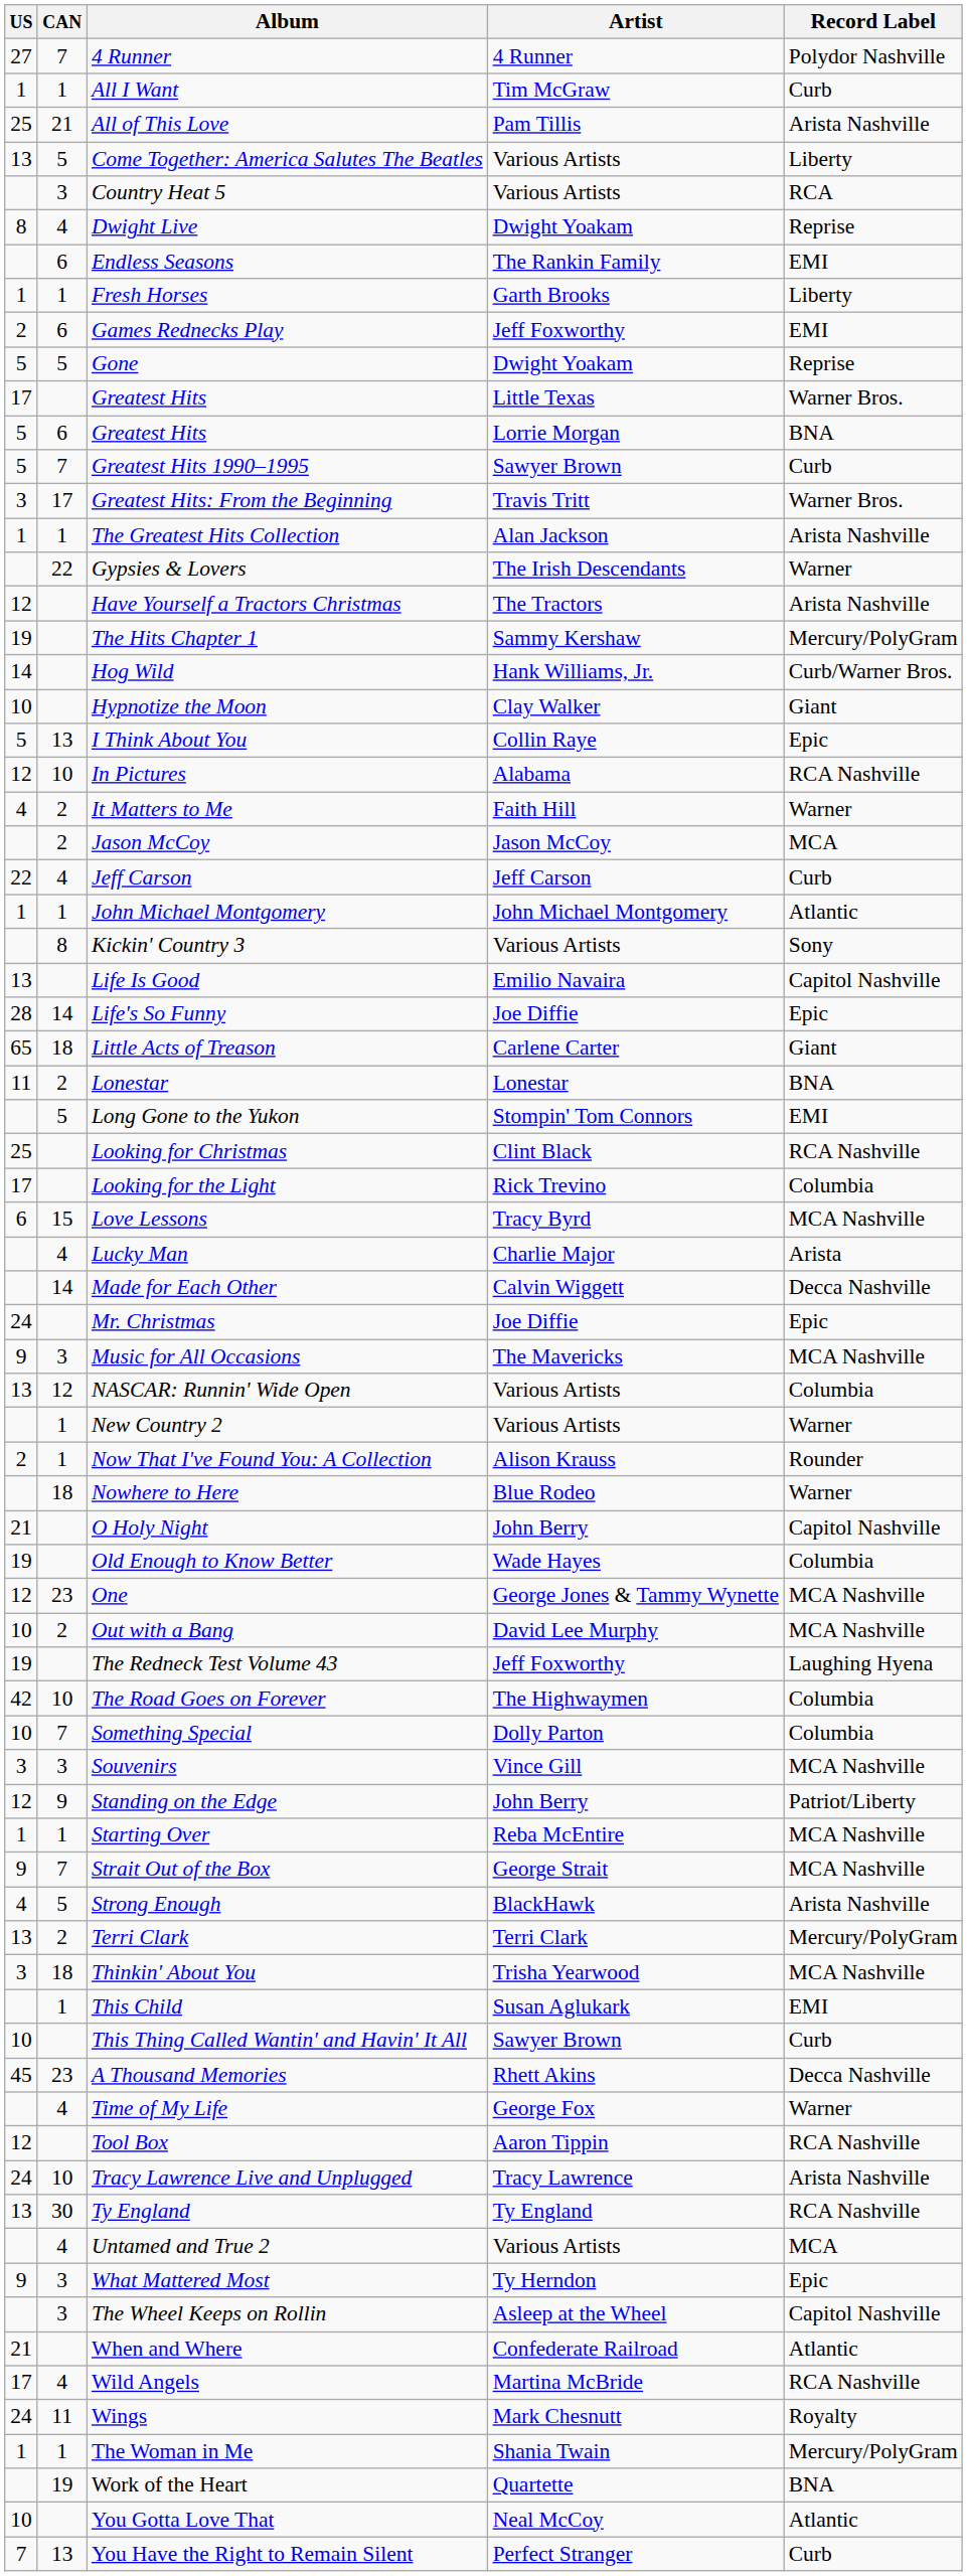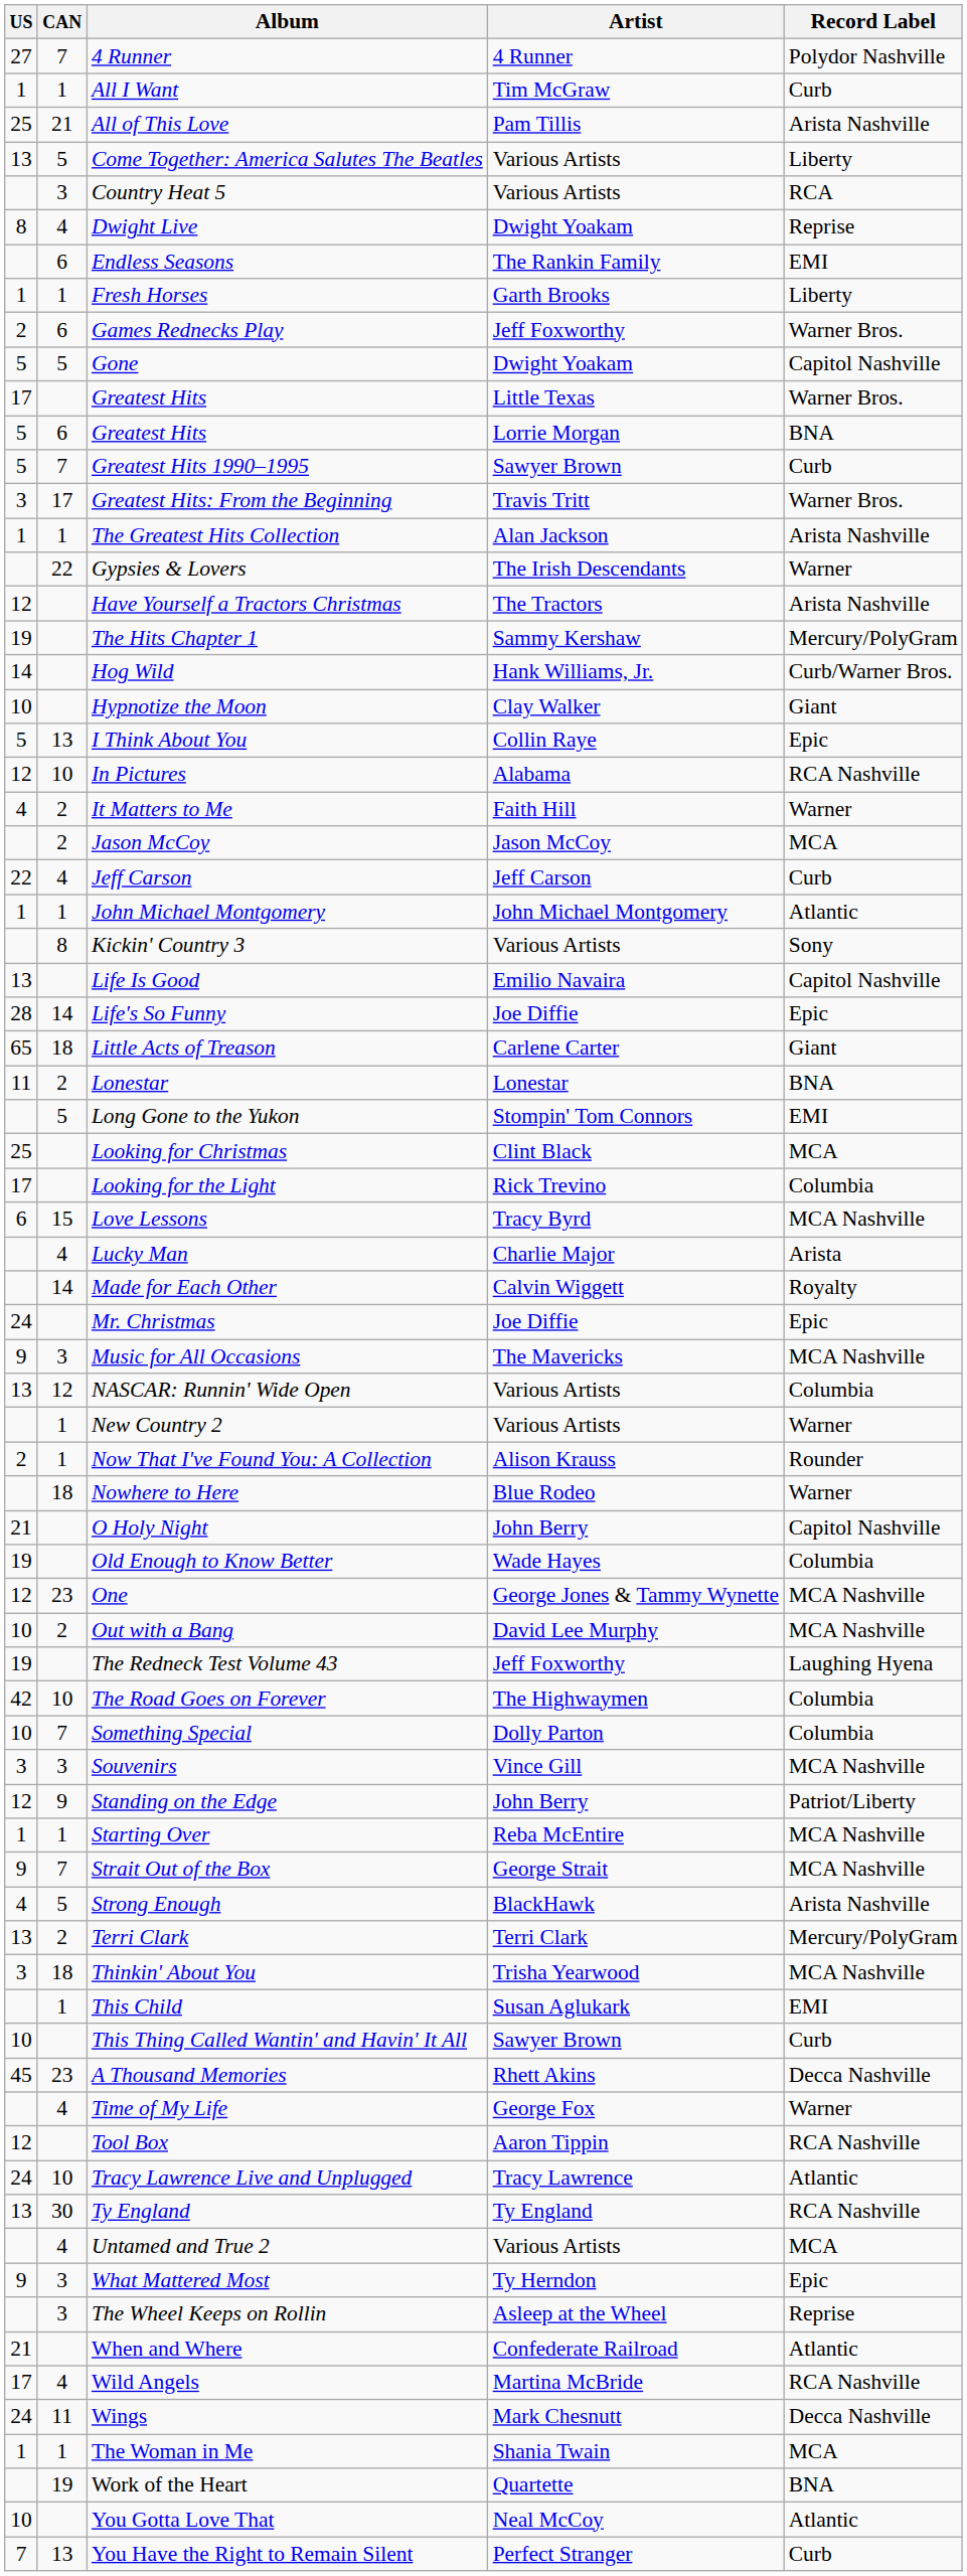 <table class="wikitable sortable">
 <tr>
 <th><small>US</small></th>
 <th><small>CAN</small></th>
 <th>Album</th>
 <th>Artist</th>
 <th>Record Label</th>
 </tr>
 <tr>
 <td align="center">27</td>
 <td align="center">7</td>
 <td><em><a href='#'>4 Runner</a></em></td>
 <td><a href='#'>4 Runner</a></td>
 <td>Polydor Nashville</td>
 </tr>
 <tr>
 <td align="center">1</td>
 <td align="center">1</td>
 <td><em><a href='#'>All I Want</a></em></td>
 <td><a href='#'>Tim McGraw</a></td>
 <td>Curb</td>
 </tr>
 <tr>
 <td align="center">25</td>
 <td align="center">21</td>
 <td><em><a href='#'>All of This Love</a></em></td>
 <td><a href='#'>Pam Tillis</a></td>
 <td>Arista Nashville</td>
 </tr>
 <tr>
 <td align="center">13</td>
 <td align="center">5</td>
 <td><em><a href='#'>Come Together: America Salutes The Beatles</a></em></td>
 <td>Various Artists</td>
 <td>Liberty</td>
 </tr>
 <tr>
 <td align="center"></td>
 <td align="center">3</td>
 <td><em>Country Heat 5</em></td>
 <td>Various Artists</td>
 <td>RCA</td>
 </tr>
 <tr>
 <td align="center">8</td>
 <td align="center">4</td>
 <td><em><a href='#'>Dwight Live</a></em></td>
 <td><a href='#'>Dwight Yoakam</a></td>
 <td>Reprise</td>
 </tr>
 <tr>
 <td align="center"></td>
 <td align="center">6</td>
 <td><em><a href='#'>Endless Seasons</a></em></td>
 <td><a href='#'>The Rankin Family</a></td>
 <td>EMI</td>
 </tr>
 <tr>
 <td align="center">1</td>
 <td align="center">1</td>
 <td><em><a href='#'>Fresh Horses</a></em></td>
 <td><a href='#'>Garth Brooks</a></td>
 <td>Liberty</td>
 </tr>
 <tr>
 <td align="center">2</td>
 <td align="center">6</td>
 <td><em><a href='#'>Games Rednecks Play</a></em></td>
 <td><a href='#'>Jeff Foxworthy</a></td>
-<td>EMI</td>
+<td>Warner Bros.</td>
 </tr>
 <tr>
 <td align="center">5</td>
 <td align="center">5</td>
 <td><em><a href='#'>Gone</a></em></td>
 <td><a href='#'>Dwight Yoakam</a></td>
-<td>Reprise</td>
+<td>Capitol Nashville</td>
 </tr>
 <tr>
 <td align="center">17</td>
 <td align="center"></td>
 <td><em><a href='#'>Greatest Hits</a></em></td>
 <td><a href='#'>Little Texas</a></td>
 <td>Warner Bros.</td>
 </tr>
 <tr>
 <td align="center">5</td>
 <td align="center">6</td>
 <td><em><a href='#'>Greatest Hits</a></em></td>
 <td><a href='#'>Lorrie Morgan</a></td>
 <td>BNA</td>
 </tr>
 <tr>
 <td align="center">5</td>
 <td align="center">7</td>
 <td><em><a href='#'>Greatest Hits 1990–1995</a></em></td>
 <td><a href='#'>Sawyer Brown</a></td>
 <td>Curb</td>
 </tr>
 <tr>
 <td align="center">3</td>
 <td align="center">17</td>
 <td><em><a href='#'>Greatest Hits: From the Beginning</a></em></td>
 <td><a href='#'>Travis Tritt</a></td>
 <td>Warner Bros.</td>
 </tr>
 <tr>
 <td align="center">1</td>
 <td align="center">1</td>
 <td><em><a href='#'>The Greatest Hits Collection</a></em></td>
 <td><a href='#'>Alan Jackson</a></td>
 <td>Arista Nashville</td>
 </tr>
 <tr>
 <td align="center"></td>
 <td align="center">22</td>
 <td><em>Gypsies & Lovers</em></td>
 <td><a href='#'>The Irish Descendants</a></td>
 <td>Warner</td>
 </tr>
 <tr>
 <td align="center">12</td>
 <td align="center"></td>
 <td><em><a href='#'>Have Yourself a Tractors Christmas</a></em></td>
 <td><a href='#'>The Tractors</a></td>
 <td>Arista Nashville</td>
 </tr>
 <tr>
 <td align="center">19</td>
 <td align="center"></td>
 <td><em><a href='#'>The Hits Chapter 1</a></em></td>
 <td><a href='#'>Sammy Kershaw</a></td>
 <td>Mercury/PolyGram</td>
 </tr>
 <tr>
 <td align="center">14</td>
 <td align="center"></td>
 <td><em><a href='#'>Hog Wild</a></em></td>
 <td><a href='#'>Hank Williams, Jr.</a></td>
 <td>Curb/Warner Bros.</td>
 </tr>
 <tr>
 <td align="center">10</td>
 <td align="center"></td>
 <td><em><a href='#'>Hypnotize the Moon</a></em></td>
 <td><a href='#'>Clay Walker</a></td>
 <td>Giant</td>
 </tr>
 <tr>
 <td align="center">5</td>
 <td align="center">13</td>
 <td><em><a href='#'>I Think About You</a></em></td>
 <td><a href='#'>Collin Raye</a></td>
 <td>Epic</td>
 </tr>
 <tr>
 <td align="center">12</td>
 <td align="center">10</td>
 <td><em><a href='#'>In Pictures</a></em></td>
 <td><a href='#'>Alabama</a></td>
 <td>RCA Nashville</td>
 </tr>
 <tr>
 <td align="center">4</td>
 <td align="center">2</td>
 <td><em><a href='#'>It Matters to Me</a></em></td>
 <td><a href='#'>Faith Hill</a></td>
 <td>Warner</td>
 </tr>
 <tr>
 <td align="center"></td>
 <td align="center">2</td>
 <td><em><a href='#'>Jason McCoy</a></em></td>
 <td><a href='#'>Jason McCoy</a></td>
 <td>MCA</td>
 </tr>
 <tr>
 <td align="center">22</td>
 <td align="center">4</td>
 <td><em><a href='#'>Jeff Carson</a></em></td>
 <td><a href='#'>Jeff Carson</a></td>
 <td>Curb</td>
 </tr>
 <tr>
 <td align="center">1</td>
 <td align="center">1</td>
 <td><em><a href='#'>John Michael Montgomery</a></em></td>
 <td><a href='#'>John Michael Montgomery</a></td>
 <td>Atlantic</td>
 </tr>
 <tr>
 <td align="center"></td>
 <td align="center">8</td>
 <td><em>Kickin' Country 3</em></td>
 <td>Various Artists</td>
 <td>Sony</td>
 </tr>
 <tr>
 <td align="center">13</td>
 <td align="center"></td>
 <td><em><a href='#'>Life Is Good</a></em></td>
 <td><a href='#'>Emilio Navaira</a></td>
 <td>Capitol Nashville</td>
 </tr>
 <tr>
 <td align="center">28</td>
 <td align="center">14</td>
 <td><em><a href='#'>Life's So Funny</a></em></td>
 <td><a href='#'>Joe Diffie</a></td>
 <td>Epic</td>
 </tr>
 <tr>
 <td align="center">65</td>
 <td align="center">18</td>
 <td><em><a href='#'>Little Acts of Treason</a></em></td>
 <td><a href='#'>Carlene Carter</a></td>
 <td>Giant</td>
 </tr>
 <tr>
 <td align="center">11</td>
 <td align="center">2</td>
 <td><em><a href='#'>Lonestar</a></em></td>
 <td><a href='#'>Lonestar</a></td>
 <td>BNA</td>
 </tr>
 <tr>
 <td align="center"></td>
 <td align="center">5</td>
 <td><em>Long Gone to the Yukon</em></td>
 <td><a href='#'>Stompin' Tom Connors</a></td>
 <td>EMI</td>
 </tr>
 <tr>
 <td align="center">25</td>
 <td align="center"></td>
 <td><em><a href='#'>Looking for Christmas</a></em></td>
 <td><a href='#'>Clint Black</a></td>
-<td>RCA Nashville</td>
+<td>MCA</td>
 </tr>
 <tr>
 <td align="center">17</td>
 <td align="center"></td>
 <td><em><a href='#'>Looking for the Light</a></em></td>
 <td><a href='#'>Rick Trevino</a></td>
 <td>Columbia</td>
 </tr>
 <tr>
 <td align="center">6</td>
 <td align="center">15</td>
 <td><em><a href='#'>Love Lessons</a></em></td>
 <td><a href='#'>Tracy Byrd</a></td>
 <td>MCA Nashville</td>
 </tr>
 <tr>
 <td align="center"></td>
 <td align="center">4</td>
 <td><em><a href='#'>Lucky Man</a></em></td>
 <td><a href='#'>Charlie Major</a></td>
 <td>Arista</td>
 </tr>
 <tr>
 <td align="center"></td>
 <td align="center">14</td>
 <td><em><a href='#'>Made for Each Other</a></em></td>
 <td><a href='#'>Calvin Wiggett</a></td>
-<td>Decca Nashville</td>
+<td>Royalty</td>
 </tr>
 <tr>
 <td align="center">24</td>
 <td align="center"></td>
 <td><em><a href='#'>Mr. Christmas</a></em></td>
 <td><a href='#'>Joe Diffie</a></td>
 <td>Epic</td>
 </tr>
 <tr>
 <td align="center">9</td>
 <td align="center">3</td>
 <td><em><a href='#'>Music for All Occasions</a></em></td>
 <td><a href='#'>The Mavericks</a></td>
 <td>MCA Nashville</td>
 </tr>
 <tr>
 <td align="center">13</td>
 <td align="center">12</td>
 <td><em>NASCAR: Runnin' Wide Open</em></td>
 <td>Various Artists</td>
 <td>Columbia</td>
 </tr>
 <tr>
 <td align="center"></td>
 <td align="center">1</td>
 <td><em>New Country 2</em></td>
 <td>Various Artists</td>
 <td>Warner</td>
 </tr>
 <tr>
 <td align="center">2</td>
 <td align="center">1</td>
 <td><em><a href='#'>Now That I've Found You: A Collection</a></em></td>
 <td><a href='#'>Alison Krauss</a></td>
 <td>Rounder</td>
 </tr>
 <tr>
 <td align="center"></td>
 <td align="center">18</td>
 <td><em><a href='#'>Nowhere to Here</a></em></td>
 <td><a href='#'>Blue Rodeo</a></td>
 <td>Warner</td>
 </tr>
 <tr>
 <td align="center">21</td>
 <td align="center"></td>
 <td><em><a href='#'>O Holy Night</a></em></td>
 <td><a href='#'>John Berry</a></td>
 <td>Capitol Nashville</td>
 </tr>
 <tr>
 <td align="center">19</td>
 <td align="center"></td>
 <td><em><a href='#'>Old Enough to Know Better</a></em></td>
 <td><a href='#'>Wade Hayes</a></td>
 <td>Columbia</td>
 </tr>
 <tr>
 <td align="center">12</td>
 <td align="center">23</td>
 <td><em><a href='#'>One</a></em></td>
 <td><a href='#'>George Jones</a> & <a href='#'>Tammy Wynette</a></td>
 <td>MCA Nashville</td>
 </tr>
 <tr>
 <td align="center">10</td>
 <td align="center">2</td>
 <td><em><a href='#'>Out with a Bang</a></em></td>
 <td><a href='#'>David Lee Murphy</a></td>
 <td>MCA Nashville</td>
 </tr>
 <tr>
 <td align="center">19</td>
 <td align="center"></td>
 <td><em>The Redneck Test Volume 43</em></td>
 <td><a href='#'>Jeff Foxworthy</a></td>
 <td>Laughing Hyena</td>
 </tr>
 <tr>
 <td align="center">42</td>
 <td align="center">10</td>
 <td><em><a href='#'>The Road Goes on Forever</a></em></td>
 <td><a href='#'>The Highwaymen</a></td>
 <td>Columbia</td>
 </tr>
 <tr>
 <td align="center">10</td>
 <td align="center">7</td>
 <td><em><a href='#'>Something Special</a></em></td>
 <td><a href='#'>Dolly Parton</a></td>
 <td>Columbia</td>
 </tr>
 <tr>
 <td align="center">3</td>
 <td align="center">3</td>
 <td><em><a href='#'>Souvenirs</a></em></td>
 <td><a href='#'>Vince Gill</a></td>
 <td>MCA Nashville</td>
 </tr>
 <tr>
 <td align="center">12</td>
 <td align="center">9</td>
 <td><em><a href='#'>Standing on the Edge</a></em></td>
 <td><a href='#'>John Berry</a></td>
 <td>Patriot/Liberty</td>
 </tr>
 <tr>
 <td align="center">1</td>
 <td align="center">1</td>
 <td><em><a href='#'>Starting Over</a></em></td>
 <td><a href='#'>Reba McEntire</a></td>
 <td>MCA Nashville</td>
 </tr>
 <tr>
 <td align="center">9</td>
 <td align="center">7</td>
 <td><em><a href='#'>Strait Out of the Box</a></em></td>
 <td><a href='#'>George Strait</a></td>
 <td>MCA Nashville</td>
 </tr>
 <tr>
 <td align="center">4</td>
 <td align="center">5</td>
 <td><em><a href='#'>Strong Enough</a></em></td>
 <td><a href='#'>BlackHawk</a></td>
 <td>Arista Nashville</td>
 </tr>
 <tr>
 <td align="center">13</td>
 <td align="center">2</td>
 <td><em><a href='#'>Terri Clark</a></em></td>
 <td><a href='#'>Terri Clark</a></td>
 <td>Mercury/PolyGram</td>
 </tr>
 <tr>
 <td align="center">3</td>
 <td align="center">18</td>
 <td><em><a href='#'>Thinkin' About You</a></em></td>
 <td><a href='#'>Trisha Yearwood</a></td>
 <td>MCA Nashville</td>
 </tr>
 <tr>
 <td align="center"></td>
 <td align="center">1</td>
 <td><em><a href='#'>This Child</a></em></td>
 <td><a href='#'>Susan Aglukark</a></td>
 <td>EMI</td>
 </tr>
 <tr>
 <td align="center">10</td>
 <td align="center"></td>
 <td><em><a href='#'>This Thing Called Wantin' and Havin' It All</a></em></td>
 <td><a href='#'>Sawyer Brown</a></td>
 <td>Curb</td>
 </tr>
 <tr>
 <td align="center">45</td>
 <td align="center">23</td>
 <td><em><a href='#'>A Thousand Memories</a></em></td>
 <td><a href='#'>Rhett Akins</a></td>
 <td>Decca Nashville</td>
 </tr>
 <tr>
 <td align="center"></td>
 <td align="center">4</td>
 <td><em><a href='#'>Time of My Life</a></em></td>
 <td><a href='#'>George Fox</a></td>
 <td>Warner</td>
 </tr>
 <tr>
 <td align="center">12</td>
 <td align="center"></td>
 <td><em><a href='#'>Tool Box</a></em></td>
 <td><a href='#'>Aaron Tippin</a></td>
 <td>RCA Nashville</td>
 </tr>
 <tr>
 <td align="center">24</td>
 <td align="center">10</td>
 <td><em><a href='#'>Tracy Lawrence Live and Unplugged</a></em></td>
 <td><a href='#'>Tracy Lawrence</a></td>
-<td>Arista Nashville</td>
+<td>Atlantic</td>
 </tr>
 <tr>
 <td align="center">13</td>
 <td align="center">30</td>
 <td><em><a href='#'>Ty England</a></em></td>
 <td><a href='#'>Ty England</a></td>
 <td>RCA Nashville</td>
 </tr>
 <tr>
 <td align="center"></td>
 <td align="center">4</td>
 <td><em>Untamed and True 2</em></td>
 <td>Various Artists</td>
 <td>MCA</td>
 </tr>
 <tr>
 <td align="center">9</td>
 <td align="center">3</td>
 <td><em><a href='#'>What Mattered Most</a></em></td>
 <td><a href='#'>Ty Herndon</a></td>
 <td>Epic</td>
 </tr>
 <tr>
 <td align="center"></td>
 <td align="center">3</td>
 <td><em>The Wheel Keeps on Rollin<strong></td>
 <td><a href='#'>Asleep at the Wheel</a></td>
-<td>Capitol Nashville</td>
+<td>Reprise</td>
 </tr>
 <tr>
 <td align="center">21</td>
 <td align="center"></td>
 <td></em><a href='#'>When and Where</a><em></td>
 <td><a href='#'>Confederate Railroad</a></td>
 <td>Atlantic</td>
 </tr>
 <tr>
 <td align="center">17</td>
 <td align="center">4</td>
 <td></em><a href='#'>Wild Angels</a><em></td>
 <td><a href='#'>Martina McBride</a></td>
 <td>RCA Nashville</td>
 </tr>
 <tr>
 <td align="center">24</td>
 <td align="center">11</td>
 <td></em><a href='#'>Wings</a><em></td>
 <td><a href='#'>Mark Chesnutt</a></td>
-<td>Royalty</td>
+<td>Decca Nashville</td>
 </tr>
 <tr>
 <td align="center">1</td>
 <td align="center">1</td>
 <td></em><a href='#'>The Woman in Me</a><em></td>
 <td><a href='#'>Shania Twain</a></td>
-<td>Mercury/PolyGram</td>
+<td>MCA</td>
 </tr>
 <tr>
 <td align="center"></td>
 <td align="center">19</td>
 <td></em>Work of the Heart<em></td>
 <td><a href='#'>Quartette</a></td>
 <td>BNA</td>
 </tr>
 <tr>
 <td align="center">10</td>
 <td align="center"></td>
 <td></em><a href='#'>You Gotta Love That</a><em></td>
 <td><a href='#'>Neal McCoy</a></td>
 <td>Atlantic</td>
 </tr>
 <tr>
 <td align="center">7</td>
 <td align="center">13</td>
 <td></em><a href='#'>You Have the Right to Remain Silent</a><em></td>
 <td><a href='#'>Perfect Stranger</a></td>
 <td>Curb</td>
 </tr>
 </table>
